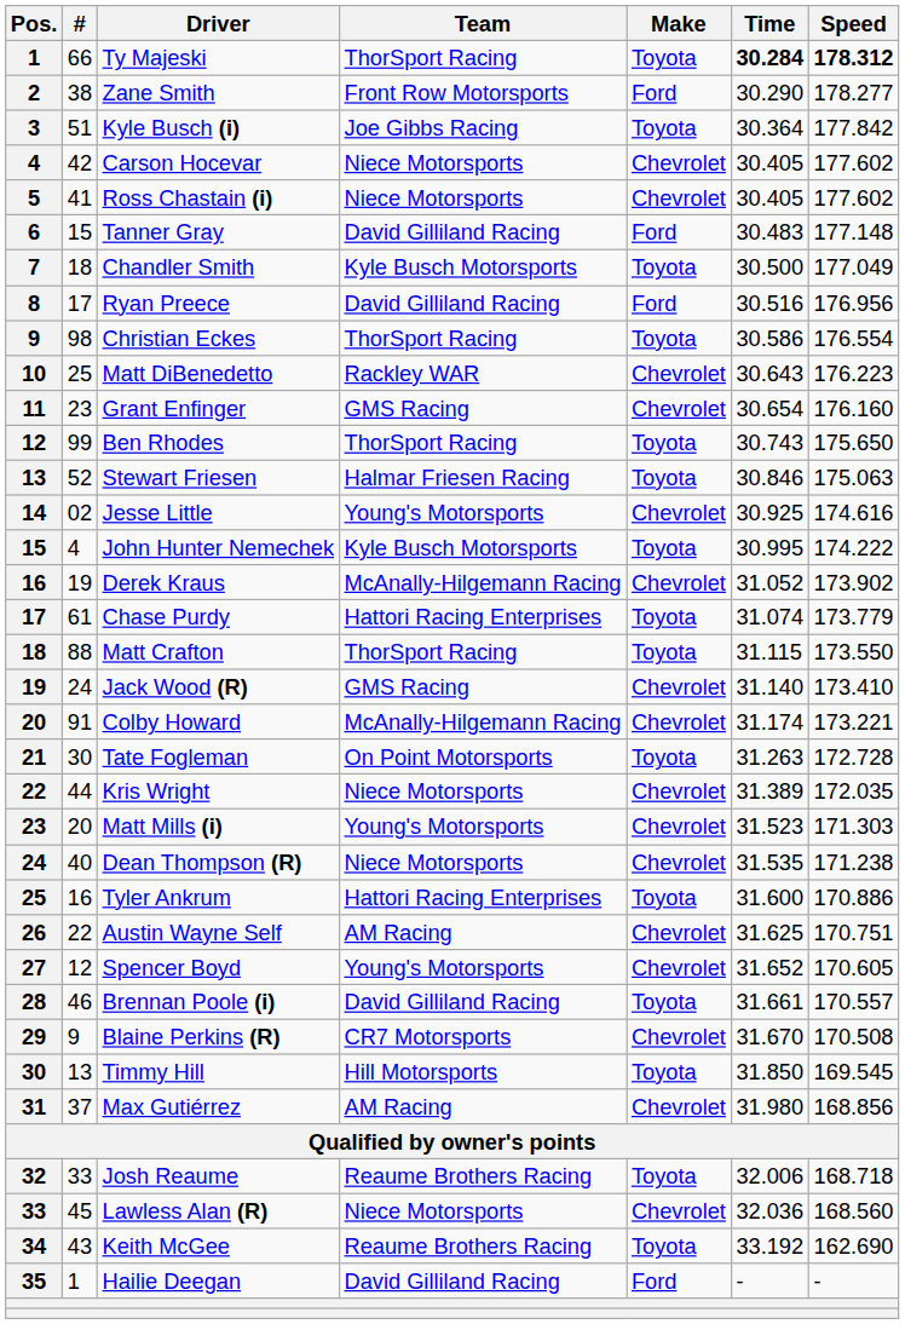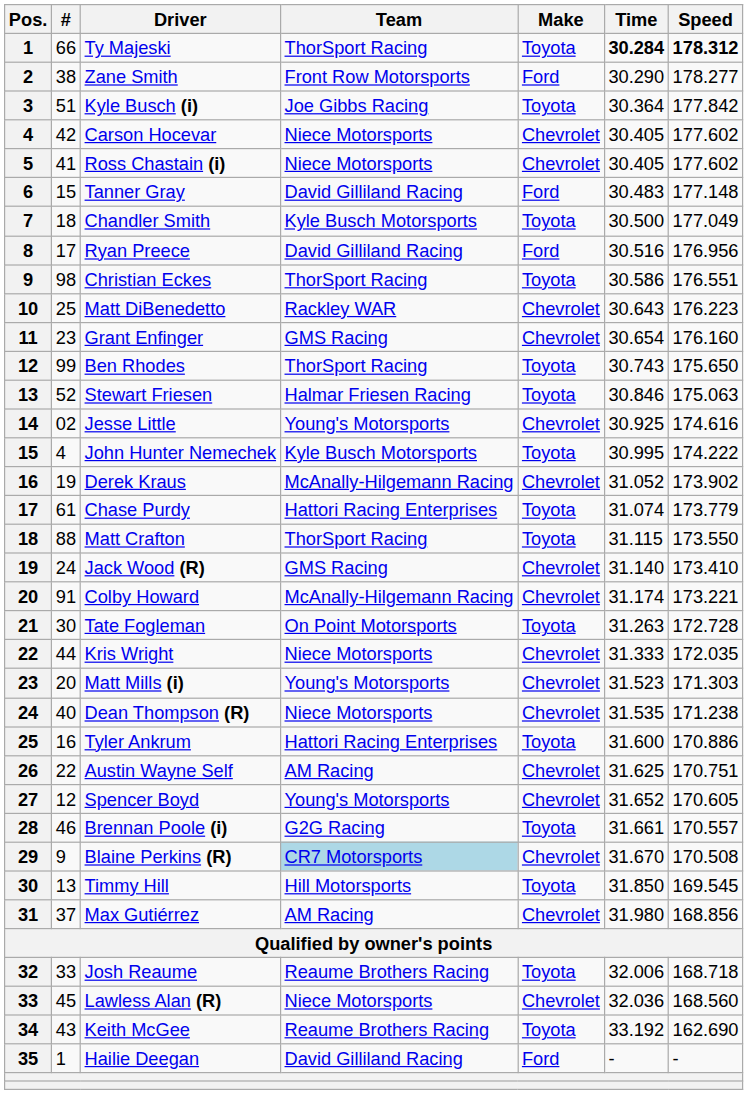 <table class="wikitable" style="font-size:95%">
 <tr>
 <th>Pos.</th>
 <th>#</th>
 <th>Driver</th>
 <th>Team</th>
 <th>Make</th>
 <th>Time</th>
 <th>Speed</th>
 </tr>
 <tr>
 <th>1</th>
 <td>66</td>
 <td><a href='#'>Ty Majeski</a></td>
 <td><a href='#'>ThorSport Racing</a></td>
 <td><a href='#'>Toyota</a></td>
 <td><strong>30.284</strong></td>
 <td><strong>178.312</strong></td>
 </tr>
 <tr>
 <th>2</th>
 <td>38</td>
 <td><a href='#'>Zane Smith</a></td>
 <td><a href='#'>Front Row Motorsports</a></td>
 <td><a href='#'>Ford</a></td>
 <td>30.290</td>
 <td>178.277</td>
 </tr>
 <tr>
 <th>3</th>
 <td>51</td>
 <td><a href='#'>Kyle Busch</a> <strong>(i)</strong></td>
 <td><a href='#'>Joe Gibbs Racing</a></td>
 <td><a href='#'>Toyota</a></td>
 <td>30.364</td>
 <td>177.842</td>
 </tr>
 <tr>
 <th>4</th>
 <td>42</td>
 <td><a href='#'>Carson Hocevar</a></td>
 <td><a href='#'>Niece Motorsports</a></td>
 <td><a href='#'>Chevrolet</a></td>
 <td>30.405</td>
 <td>177.602</td>
 </tr>
 <tr>
 <th>5</th>
 <td>41</td>
 <td><a href='#'>Ross Chastain</a> <strong>(i)</strong></td>
 <td><a href='#'>Niece Motorsports</a></td>
 <td><a href='#'>Chevrolet</a></td>
 <td>30.405</td>
 <td>177.602</td>
 </tr>
 <tr>
 <th>6</th>
 <td>15</td>
 <td><a href='#'>Tanner Gray</a></td>
 <td><a href='#'>David Gilliland Racing</a></td>
 <td><a href='#'>Ford</a></td>
 <td>30.483</td>
 <td>177.148</td>
 </tr>
 <tr>
 <th>7</th>
 <td>18</td>
 <td><a href='#'>Chandler Smith</a></td>
 <td><a href='#'>Kyle Busch Motorsports</a></td>
 <td><a href='#'>Toyota</a></td>
 <td>30.500</td>
 <td>177.049</td>
 </tr>
 <tr>
 <th>8</th>
 <td>17</td>
 <td><a href='#'>Ryan Preece</a></td>
 <td><a href='#'>David Gilliland Racing</a></td>
 <td><a href='#'>Ford</a></td>
 <td>30.516</td>
 <td>176.956</td>
 </tr>
 <tr>
 <th>9</th>
 <td>98</td>
 <td><a href='#'>Christian Eckes</a></td>
 <td><a href='#'>ThorSport Racing</a></td>
 <td><a href='#'>Toyota</a></td>
 <td>30.586</td>
-<td>176.554</td>
+<td>176.551</td>
 </tr>
 <tr>
 <th>10</th>
 <td>25</td>
 <td><a href='#'>Matt DiBenedetto</a></td>
 <td><a href='#'>Rackley WAR</a></td>
 <td><a href='#'>Chevrolet</a></td>
 <td>30.643</td>
 <td>176.223</td>
 </tr>
 <tr>
 <th>11</th>
 <td>23</td>
 <td><a href='#'>Grant Enfinger</a></td>
 <td><a href='#'>GMS Racing</a></td>
 <td><a href='#'>Chevrolet</a></td>
 <td>30.654</td>
 <td>176.160</td>
 </tr>
 <tr>
 <th>12</th>
 <td>99</td>
 <td><a href='#'>Ben Rhodes</a></td>
 <td><a href='#'>ThorSport Racing</a></td>
 <td><a href='#'>Toyota</a></td>
 <td>30.743</td>
 <td>175.650</td>
 </tr>
 <tr>
 <th>13</th>
 <td>52</td>
 <td><a href='#'>Stewart Friesen</a></td>
 <td><a href='#'>Halmar Friesen Racing</a></td>
 <td><a href='#'>Toyota</a></td>
 <td>30.846</td>
 <td>175.063</td>
 </tr>
 <tr>
 <th>14</th>
 <td>02</td>
 <td><a href='#'>Jesse Little</a></td>
 <td><a href='#'>Young's Motorsports</a></td>
 <td><a href='#'>Chevrolet</a></td>
 <td>30.925</td>
 <td>174.616</td>
 </tr>
 <tr>
 <th>15</th>
 <td>4</td>
 <td><a href='#'>John Hunter Nemechek</a></td>
 <td><a href='#'>Kyle Busch Motorsports</a></td>
 <td><a href='#'>Toyota</a></td>
 <td>30.995</td>
 <td>174.222</td>
 </tr>
 <tr>
 <th>16</th>
 <td>19</td>
 <td><a href='#'>Derek Kraus</a></td>
 <td><a href='#'>McAnally-Hilgemann Racing</a></td>
 <td><a href='#'>Chevrolet</a></td>
 <td>31.052</td>
 <td>173.902</td>
 </tr>
 <tr>
 <th>17</th>
 <td>61</td>
 <td><a href='#'>Chase Purdy</a></td>
 <td><a href='#'>Hattori Racing Enterprises</a></td>
 <td><a href='#'>Toyota</a></td>
 <td>31.074</td>
 <td>173.779</td>
 </tr>
 <tr>
 <th>18</th>
 <td>88</td>
 <td><a href='#'>Matt Crafton</a></td>
 <td><a href='#'>ThorSport Racing</a></td>
 <td><a href='#'>Toyota</a></td>
 <td>31.115</td>
 <td>173.550</td>
 </tr>
 <tr>
 <th>19</th>
 <td>24</td>
 <td><a href='#'>Jack Wood</a> <strong>(R)</strong></td>
 <td><a href='#'>GMS Racing</a></td>
 <td><a href='#'>Chevrolet</a></td>
 <td>31.140</td>
 <td>173.410</td>
 </tr>
 <tr>
 <th>20</th>
 <td>91</td>
 <td><a href='#'>Colby Howard</a></td>
 <td><a href='#'>McAnally-Hilgemann Racing</a></td>
 <td><a href='#'>Chevrolet</a></td>
 <td>31.174</td>
 <td>173.221</td>
 </tr>
 <tr>
 <th>21</th>
 <td>30</td>
 <td><a href='#'>Tate Fogleman</a></td>
 <td><a href='#'>On Point Motorsports</a></td>
 <td><a href='#'>Toyota</a></td>
 <td>31.263</td>
 <td>172.728</td>
 </tr>
 <tr>
 <th>22</th>
 <td>44</td>
 <td><a href='#'>Kris Wright</a></td>
 <td><a href='#'>Niece Motorsports</a></td>
 <td><a href='#'>Chevrolet</a></td>
-<td>31.389</td>
+<td>31.333</td>
 <td>172.035</td>
 </tr>
 <tr>
 <th>23</th>
 <td>20</td>
 <td><a href='#'>Matt Mills</a> <strong>(i)</strong></td>
 <td><a href='#'>Young's Motorsports</a></td>
 <td><a href='#'>Chevrolet</a></td>
 <td>31.523</td>
 <td>171.303</td>
 </tr>
 <tr>
 <th>24</th>
 <td>40</td>
 <td><a href='#'>Dean Thompson</a> <strong>(R)</strong></td>
 <td><a href='#'>Niece Motorsports</a></td>
 <td><a href='#'>Chevrolet</a></td>
 <td>31.535</td>
 <td>171.238</td>
 </tr>
 <tr>
 <th>25</th>
 <td>16</td>
 <td><a href='#'>Tyler Ankrum</a></td>
 <td><a href='#'>Hattori Racing Enterprises</a></td>
 <td><a href='#'>Toyota</a></td>
 <td>31.600</td>
 <td>170.886</td>
 </tr>
 <tr>
 <th>26</th>
 <td>22</td>
 <td><a href='#'>Austin Wayne Self</a></td>
 <td><a href='#'>AM Racing</a></td>
 <td><a href='#'>Chevrolet</a></td>
 <td>31.625</td>
 <td>170.751</td>
 </tr>
 <tr>
 <th>27</th>
 <td>12</td>
 <td><a href='#'>Spencer Boyd</a></td>
 <td><a href='#'>Young's Motorsports</a></td>
 <td><a href='#'>Chevrolet</a></td>
 <td>31.652</td>
 <td>170.605</td>
 </tr>
 <tr>
 <th>28</th>
 <td>46</td>
 <td><a href='#'>Brennan Poole</a> <strong>(i)</strong></td>
-<td><a href='#'>David Gilliland Racing</a></td>
+<td><a href='#'>G2G Racing</a></td>
 <td><a href='#'>Toyota</a></td>
 <td>31.661</td>
 <td>170.557</td>
 </tr>
 <tr>
 <th>29</th>
 <td>9</td>
 <td><a href='#'>Blaine Perkins</a> <strong>(R)</strong></td>
-<td><a href='#'>CR7 Motorsports</a></td>
+<td style="background: lightblue;"><a href='#'>CR7 Motorsports</a></td>
 <td><a href='#'>Chevrolet</a></td>
 <td>31.670</td>
 <td>170.508</td>
 </tr>
 <tr>
 <th>30</th>
 <td>13</td>
 <td><a href='#'>Timmy Hill</a></td>
 <td><a href='#'>Hill Motorsports</a></td>
 <td><a href='#'>Toyota</a></td>
 <td>31.850</td>
 <td>169.545</td>
 </tr>
 <tr>
 <th>31</th>
 <td>37</td>
 <td><a href='#'>Max Gutiérrez</a></td>
 <td><a href='#'>AM Racing</a></td>
 <td><a href='#'>Chevrolet</a></td>
 <td>31.980</td>
 <td>168.856</td>
 </tr>
 <tr>
 <th colspan="7">Qualified by owner's points</th>
 </tr>
 <tr>
 <th>32</th>
 <td>33</td>
 <td><a href='#'>Josh Reaume</a></td>
 <td><a href='#'>Reaume Brothers Racing</a></td>
 <td><a href='#'>Toyota</a></td>
 <td>32.006</td>
 <td>168.718</td>
 </tr>
 <tr>
 <th>33</th>
 <td>45</td>
 <td><a href='#'>Lawless Alan</a> <strong>(R)</strong></td>
 <td><a href='#'>Niece Motorsports</a></td>
 <td><a href='#'>Chevrolet</a></td>
 <td>32.036</td>
 <td>168.560</td>
 </tr>
 <tr>
 <th>34</th>
 <td>43</td>
 <td><a href='#'>Keith McGee</a></td>
 <td><a href='#'>Reaume Brothers Racing</a></td>
 <td><a href='#'>Toyota</a></td>
 <td>33.192</td>
 <td>162.690</td>
 </tr>
 <tr>
 <th>35</th>
 <td>1</td>
 <td><a href='#'>Hailie Deegan</a></td>
 <td><a href='#'>David Gilliland Racing</a></td>
 <td><a href='#'>Ford</a></td>
 <td>-</td>
 <td>-</td>
 </tr>
 <tr>
 <th colspan="7"></th>
 </tr>
 <tr>
 <th colspan="7"></th>
 </tr>
 </table>
